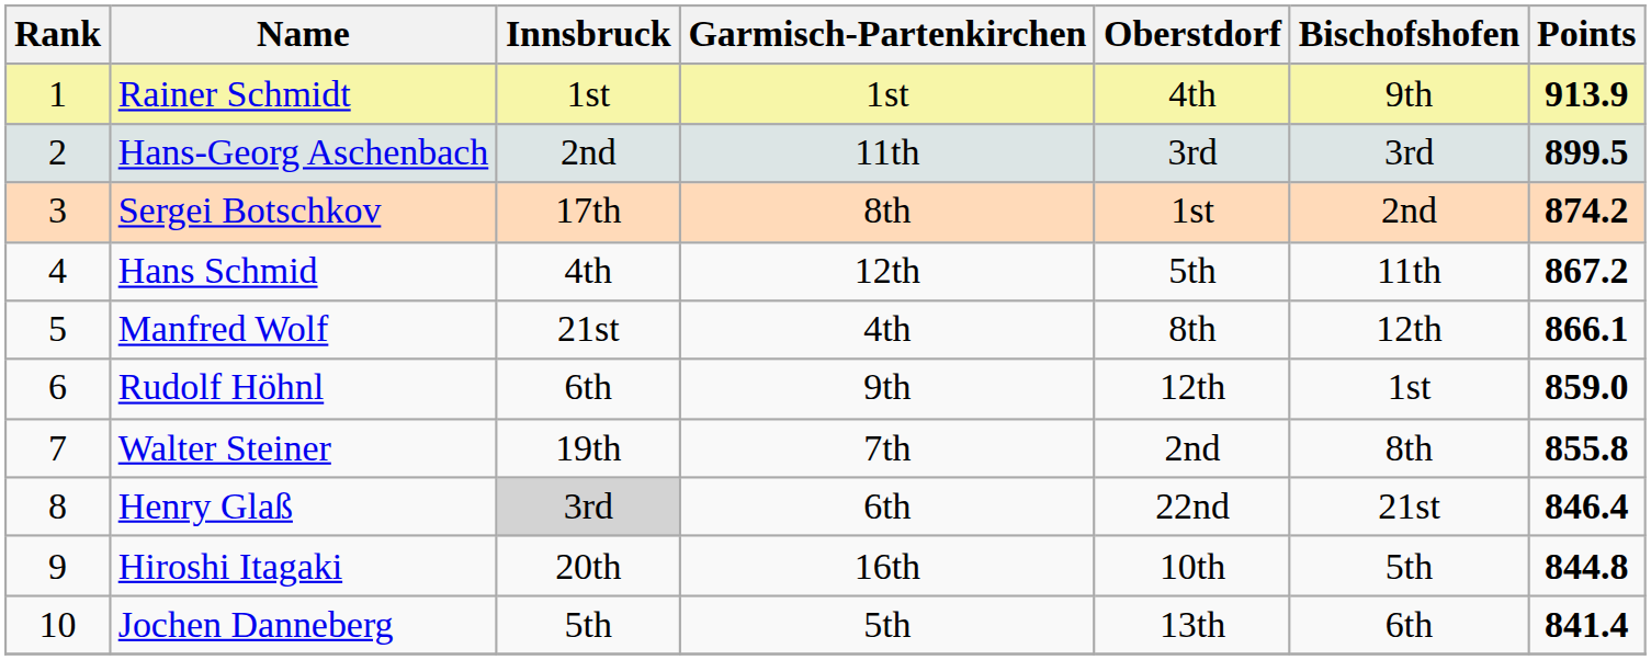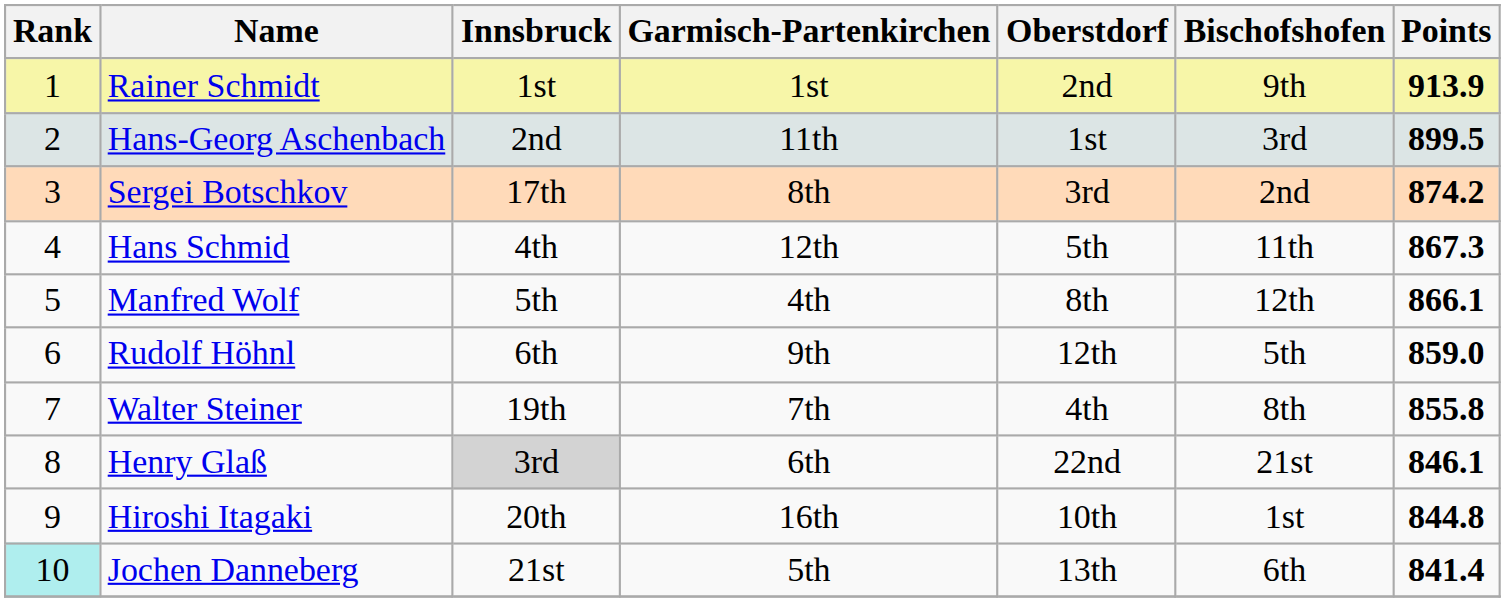 <table class="wikitable sortable">
 <tr>
 <th align=Center>Rank</th>
 <th>Name</th>
 <th>Innsbruck</th>
 <th>Garmisch-Partenkirchen</th>
 <th>Oberstdorf</th>
 <th>Bischofshofen</th>
 <th>Points</th>
 </tr>
 <tr style="background:#F7F6A8">
 <td align=center>1</td>
 <td> <a href='#'>Rainer Schmidt</a></td>
 <td align=center>1st</td>
 <td align=center>1st</td>
-<td align=center>4th</td>
+<td align=center>2nd</td>
 <td align=center>9th</td>
 <td align=center><strong>913.9</strong></td>
 </tr>
 <tr style="background: #DCE5E5;">
 <td align=center>2</td>
 <td> <a href='#'>Hans-Georg Aschenbach</a></td>
 <td align=center>2nd</td>
 <td align=center>11th</td>
-<td align=center>3rd</td>
+<td align=center>1st</td>
 <td align=center>3rd</td>
 <td align=center><strong>899.5</strong></td>
 </tr>
 <tr style="background: #FFDAB9;">
 <td align=center>3</td>
 <td> <a href='#'>Sergei Botschkov</a></td>
 <td align=center>17th</td>
 <td align=center>8th</td>
-<td align=center>1st</td>
+<td align=center>3rd</td>
 <td align=center>2nd</td>
 <td align=center><strong>874.2</strong></td>
 </tr>
 <tr>
 <td align=center>4</td>
 <td> <a href='#'>Hans Schmid</a></td>
 <td align=center>4th</td>
 <td align=center>12th</td>
 <td align=center>5th</td>
 <td align=center>11th</td>
-<td align=center><strong>867.2</strong></td>
+<td align=center><strong>867.3</strong></td>
 </tr>
 <tr>
 <td align=center>5</td>
 <td> <a href='#'>Manfred Wolf</a></td>
-<td align=center>21st</td>
+<td align=center>5th</td>
 <td align=center>4th</td>
 <td align=center>8th</td>
 <td align=center>12th</td>
 <td align=center><strong>866.1</strong></td>
 </tr>
 <tr>
 <td align=center>6</td>
 <td> <a href='#'>Rudolf Höhnl</a></td>
 <td align=center>6th</td>
 <td align=center>9th</td>
 <td align=center>12th</td>
-<td align=center>1st</td>
+<td align=center>5th</td>
 <td align=center><strong>859.0</strong></td>
 </tr>
 <tr>
 <td align=center>7</td>
 <td> <a href='#'>Walter Steiner</a></td>
 <td align=center>19th</td>
 <td align=center>7th</td>
-<td align=center>2nd</td>
+<td align=center>4th</td>
 <td align=center>8th</td>
 <td align=center><strong>855.8</strong></td>
 </tr>
 <tr>
 <td align=center>8</td>
 <td> <a href='#'>Henry Glaß</a></td>
 <td align=center style="background: lightgrey;">3rd</td>
 <td align=center>6th</td>
 <td align=center>22nd</td>
 <td align=center>21st</td>
-<td align=center><strong>846.4</strong></td>
+<td align=center><strong>846.1</strong></td>
 </tr>
 <tr>
 <td align=center>9</td>
 <td> <a href='#'>Hiroshi Itagaki</a></td>
 <td align=center>20th</td>
 <td align=center>16th</td>
 <td align=center>10th</td>
-<td align=center>5th</td>
+<td align=center>1st</td>
 <td align=center><strong>844.8</strong></td>
 </tr>
 <tr>
-<td align=center>10</td>
+<td align=center style="background: paleturquoise;">10</td>
 <td> <a href='#'>Jochen Danneberg</a></td>
-<td align=center>5th</td>
+<td align=center>21st</td>
 <td align=center>5th</td>
 <td align=center>13th</td>
 <td align=center>6th</td>
 <td align=center><strong>841.4</strong></td>
 </tr>
 <tr>
 </tr>
 </table>
